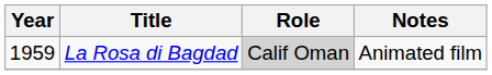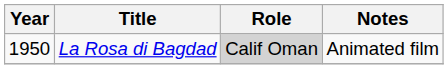 <table class="wikitable plainrowheaders sortable">
 <tr>
 <th scope="col">Year</th>
 <th scope="col">Title</th>
 <th scope="col">Role</th>
 <th scope="col">Notes</th>
 </tr>
 <tr>
-<td>1959</td>
+<td>1950</td>
 <td><em><a href='#'>La Rosa di Bagdad</a></em></td>
 <td style="background: lightgrey;">Calif Oman</td>
 <td>Animated film</td>
 </tr>
 <tr>
 </tr>
 </table>
